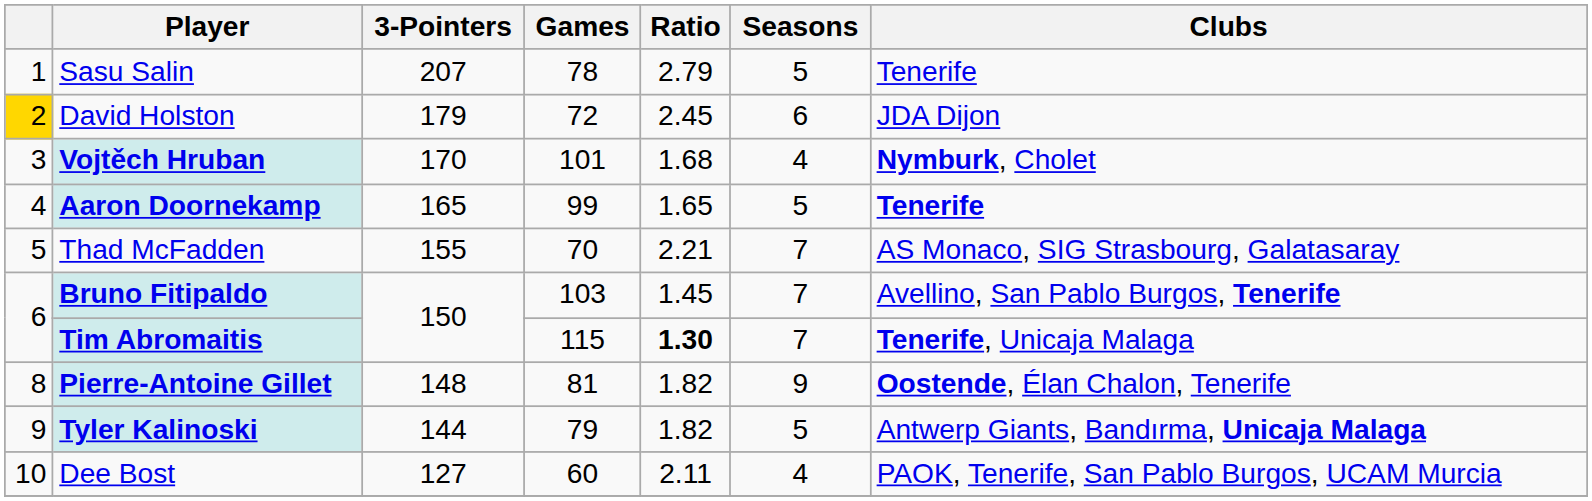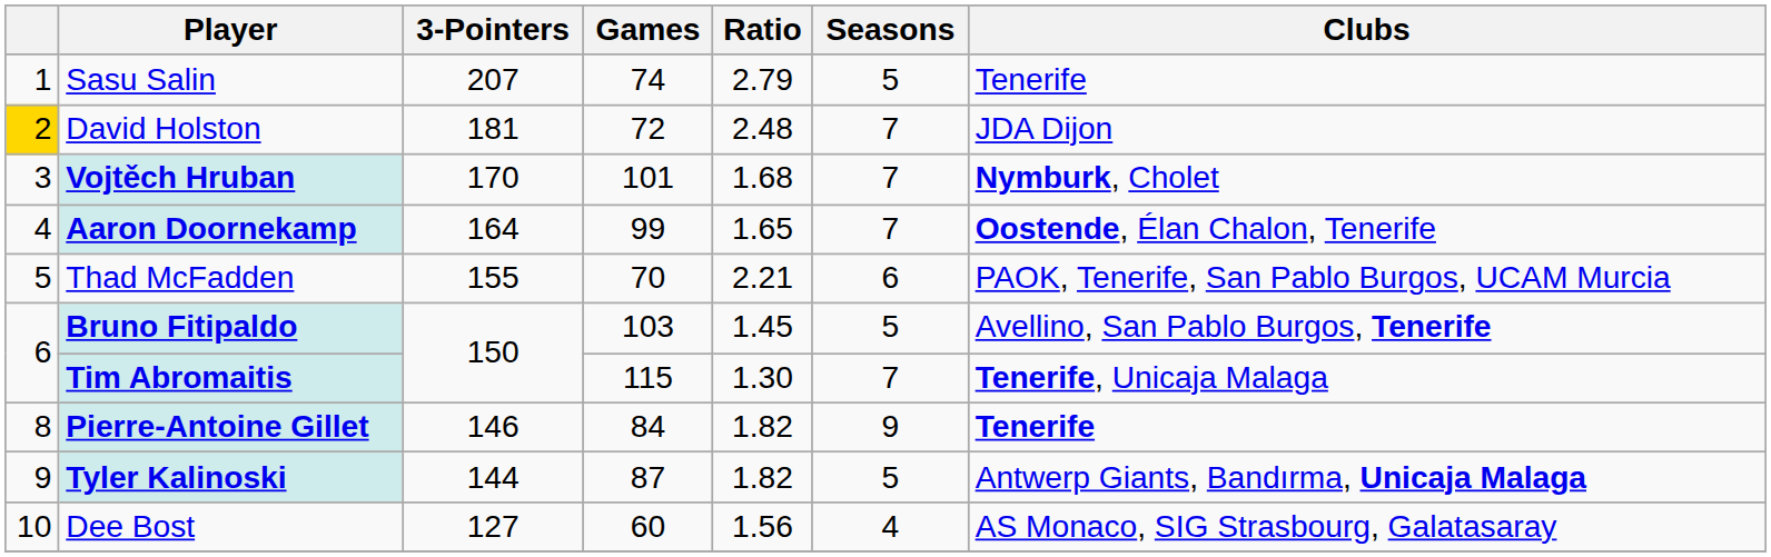 <table class="wikitable" width="900">
 <tr>
 <th></th>
 <th>Player</th>
 <th>3-Pointers</th>
 <th>Games</th>
 <th>Ratio</th>
 <th>Seasons</th>
 <th width=400>Clubs</th>
 </tr>
 <tr>
 <td align="right">1</td>
 <td> <a href='#'>Sasu Salin</a></td>
 <td align="center">207</td>
-<td align="center">78</td>
+<td align="center">74</td>
 <td align="center">2.79</td>
 <td align="center">5</td>
 <td><a href='#'>Tenerife</a></td>
 </tr>
 <tr>
 <td align="right" style="background: gold;">2</td>
 <td> <a href='#'>David Holston</a></td>
-<td align="center">179</td>
+<td align="center">181</td>
 <td align="center">72</td>
-<td align="center">2.45</td>
-<td align="center">6</td>
+<td align="center">2.48</td>
+<td align="center">7</td>
 <td><a href='#'>JDA Dijon</a></td>
 </tr>
 <tr>
 <td align="right">3</td>
 <td bgcolor="#CFECEC"> <strong><a href='#'>Vojtěch Hruban</a></strong></td>
 <td align=center>170</td>
 <td align="center">101</td>
 <td align="center">1.68</td>
-<td align="center">4</td>
+<td align="center">7</td>
 <td><strong><a href='#'>Nymburk</a></strong>, <a href='#'>Cholet</a></td>
 </tr>
 <tr>
 <td align="right">4</td>
 <td bgcolor="#CFECEC"> <strong><a href='#'>Aaron Doornekamp</a></strong></td>
-<td align=center>165</td>
+<td align=center>164</td>
 <td align="center">99</td>
 <td align="center">1.65</td>
-<td align="center">5</td>
-<td><strong><a href='#'>Tenerife</a></strong></td>
+<td align="center">7</td>
+<td><strong><a href='#'>Oostende</a></strong>, <a href='#'>Élan Chalon</a>, <a href='#'>Tenerife</a></td>
 </tr>
 <tr>
 <td align="right">5</td>
 <td> <a href='#'>Thad McFadden</a></td>
 <td align=center>155</td>
 <td align="center">70</td>
 <td align="center">2.21</td>
-<td align="center">7</td>
-<td><a href='#'>AS Monaco</a>, <a href='#'>SIG Strasbourg</a>, <a href='#'>Galatasaray</a></td>
+<td align="center">6</td>
+<td><a href='#'>PAOK</a>, <a href='#'>Tenerife</a>, <a href='#'>San Pablo Burgos</a>, <a href='#'>UCAM Murcia</a></td>
 </tr>
 <tr>
 <td rowspan=2 align="right">6</td>
 <td bgcolor="#CFECEC"> <strong><a href='#'>Bruno Fitipaldo</a></strong></td>
 <td rowspan=2 align="center">150</td>
 <td align="center">103</td>
 <td align="center">1.45</td>
-<td align="center">7</td>
+<td align="center">5</td>
 <td><a href='#'>Avellino</a>, <a href='#'>San Pablo Burgos</a>, <strong><a href='#'>Tenerife</a></strong></td>
 </tr>
 <tr>
 <td bgcolor="#CFECEC"> <strong><a href='#'>Tim Abromaitis</a></strong></td>
 <td align="center">115</td>
-<td align="center"><strong>1.30</strong></td>
+<td align="center">1.30</td>
 <td align="center">7</td>
 <td><strong><a href='#'>Tenerife</a></strong>, <a href='#'>Unicaja Malaga</a></td>
 </tr>
 <tr>
 <td align="right">8</td>
 <td bgcolor="#CFECEC"> <strong><a href='#'>Pierre-Antoine Gillet</a></strong></td>
-<td align="center">148</td>
-<td align="center">81</td>
+<td align="center">146</td>
+<td align="center">84</td>
 <td align="center">1.82</td>
 <td align="center">9</td>
-<td><strong><a href='#'>Oostende</a></strong>, <a href='#'>Élan Chalon</a>, <a href='#'>Tenerife</a></td>
+<td><strong><a href='#'>Tenerife</a></strong></td>
 </tr>
 <tr>
 <td align="right">9</td>
 <td bgcolor="#CFECEC"> <strong><a href='#'>Tyler Kalinoski</a></strong></td>
 <td align="center">144</td>
-<td align="center">79</td>
+<td align="center">87</td>
 <td align="center">1.82</td>
 <td align="center">5</td>
 <td><a href='#'>Antwerp Giants</a>, <a href='#'>Bandırma</a>, <strong><a href='#'>Unicaja Malaga</a></strong></td>
 </tr>
 <tr>
 <td align="right">10</td>
 <td> <a href='#'>Dee Bost</a></td>
 <td align="center">127</td>
 <td align="center">60</td>
-<td align="center">2.11</td>
+<td align="center">1.56</td>
 <td align="center">4</td>
-<td><a href='#'>PAOK</a>, <a href='#'>Tenerife</a>, <a href='#'>San Pablo Burgos</a>, <a href='#'>UCAM Murcia</a></td>
+<td><a href='#'>AS Monaco</a>, <a href='#'>SIG Strasbourg</a>, <a href='#'>Galatasaray</a></td>
 </tr>
 <tr>
 </tr>
 </table>
